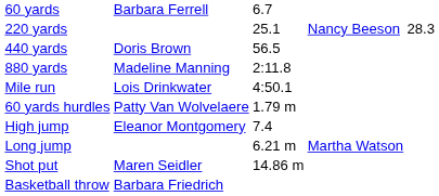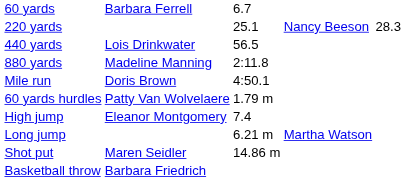 <table>
 <tr>
 <td><a href='#'>60 yards</a></td>
 <td><a href='#'>Barbara Ferrell</a></td>
 <td>6.7</td>
 <td></td>
 <td></td>
 <td></td>
 <td></td>
 </tr>
 <tr>
 <td><a href='#'>220 yards</a></td>
 <td></td>
 <td>25.1</td>
 <td><a href='#'>Nancy Beeson</a></td>
 <td>28.3</td>
 <td></td>
 <td></td>
 </tr>
 <tr>
 <td><a href='#'>440 yards</a></td>
-<td><a href='#'>Doris Brown</a></td>
+<td><a href='#'>Lois Drinkwater</a></td>
 <td>56.5</td>
 <td></td>
 <td></td>
 <td></td>
 <td></td>
 </tr>
 <tr>
 <td><a href='#'>880 yards</a></td>
 <td><a href='#'>Madeline Manning</a></td>
 <td>2:11.8</td>
 <td></td>
 <td></td>
 <td></td>
 <td></td>
 </tr>
 <tr>
 <td><a href='#'>Mile run</a></td>
-<td><a href='#'>Lois Drinkwater</a></td>
+<td><a href='#'>Doris Brown</a></td>
 <td>4:50.1</td>
 <td></td>
 <td></td>
 <td></td>
 <td></td>
 </tr>
 <tr>
 <td><a href='#'>60 yards hurdles</a></td>
 <td><a href='#'>Patty Van Wolvelaere</a></td>
 <td>1.79 m</td>
 <td></td>
 <td></td>
 <td></td>
 <td></td>
 </tr>
 <tr>
 <td><a href='#'>High jump</a></td>
 <td><a href='#'>Eleanor Montgomery</a></td>
 <td>7.4</td>
 <td></td>
 <td></td>
 <td></td>
 <td></td>
 </tr>
 <tr>
 <td><a href='#'>Long jump</a></td>
 <td></td>
 <td>6.21 m</td>
 <td><a href='#'>Martha Watson</a></td>
 <td></td>
 <td></td>
 <td></td>
 </tr>
 <tr>
 <td><a href='#'>Shot put</a></td>
 <td><a href='#'>Maren Seidler</a></td>
 <td>14.86 m</td>
 <td></td>
 <td></td>
 <td></td>
 <td></td>
 </tr>
 <tr>
 <td><a href='#'>Basketball throw</a></td>
 <td><a href='#'>Barbara Friedrich</a></td>
 <td></td>
 <td></td>
 <td></td>
 <td></td>
 <td></td>
 </tr>
 </table>
